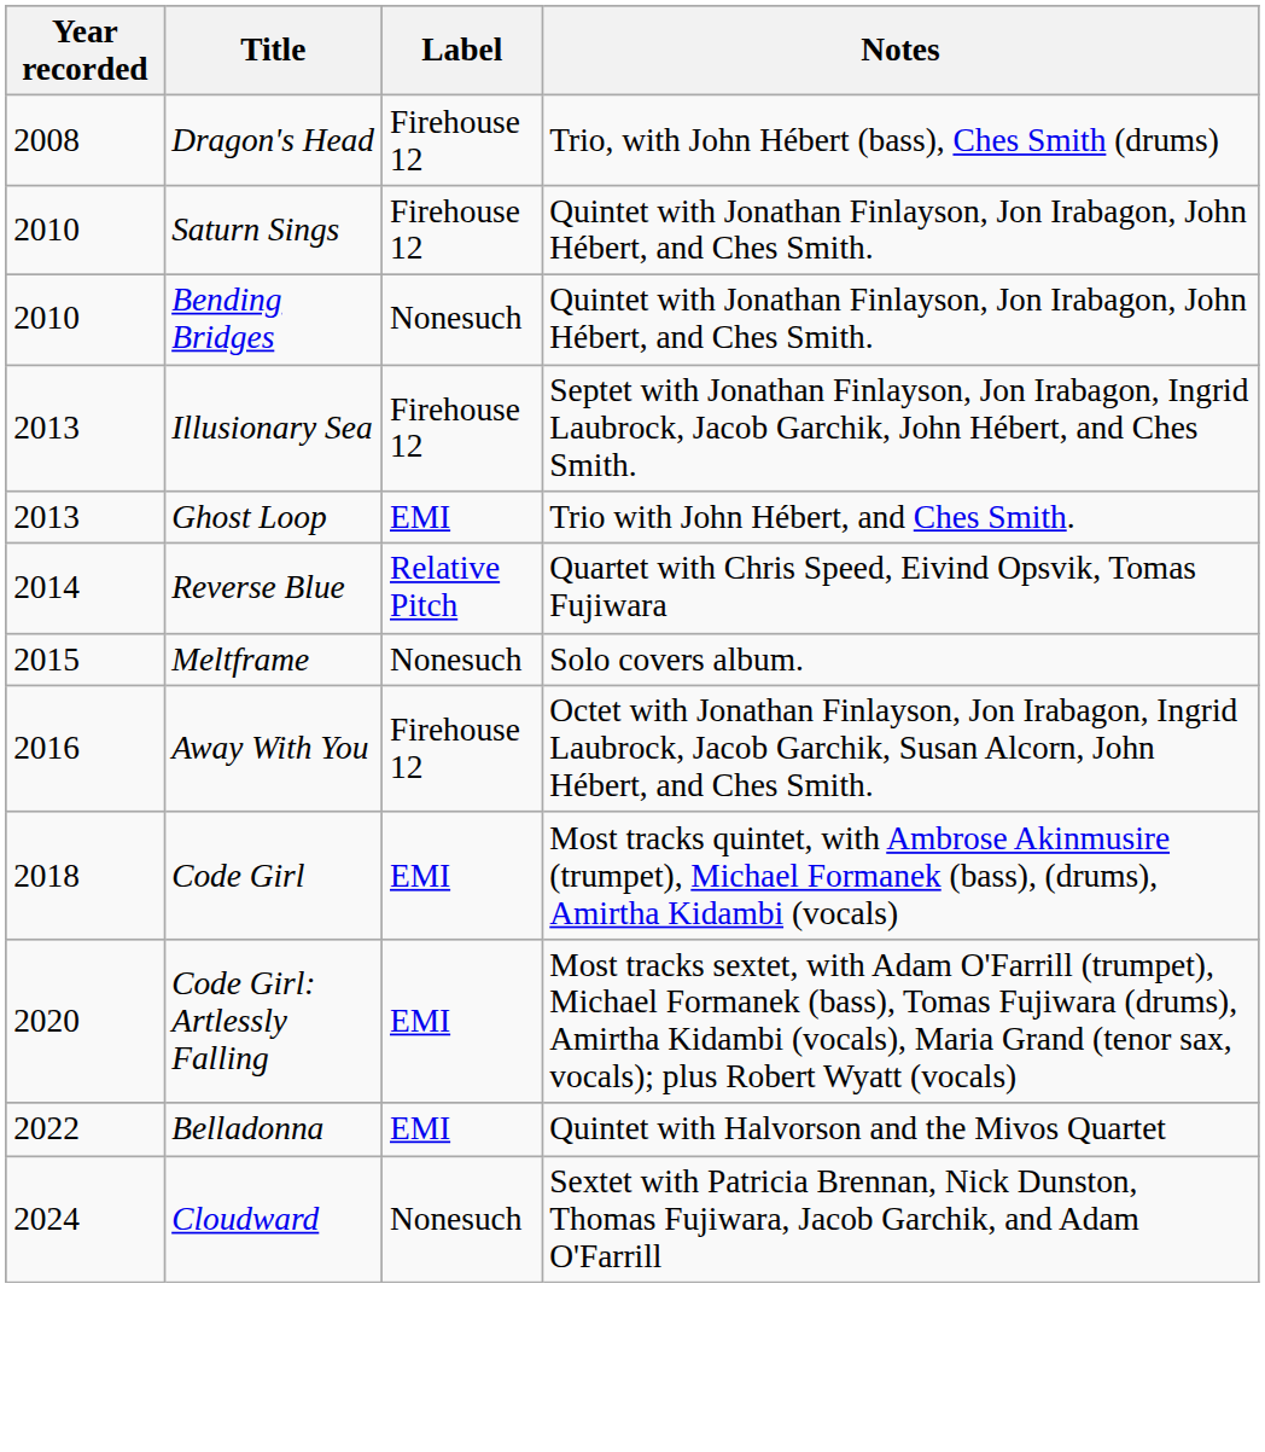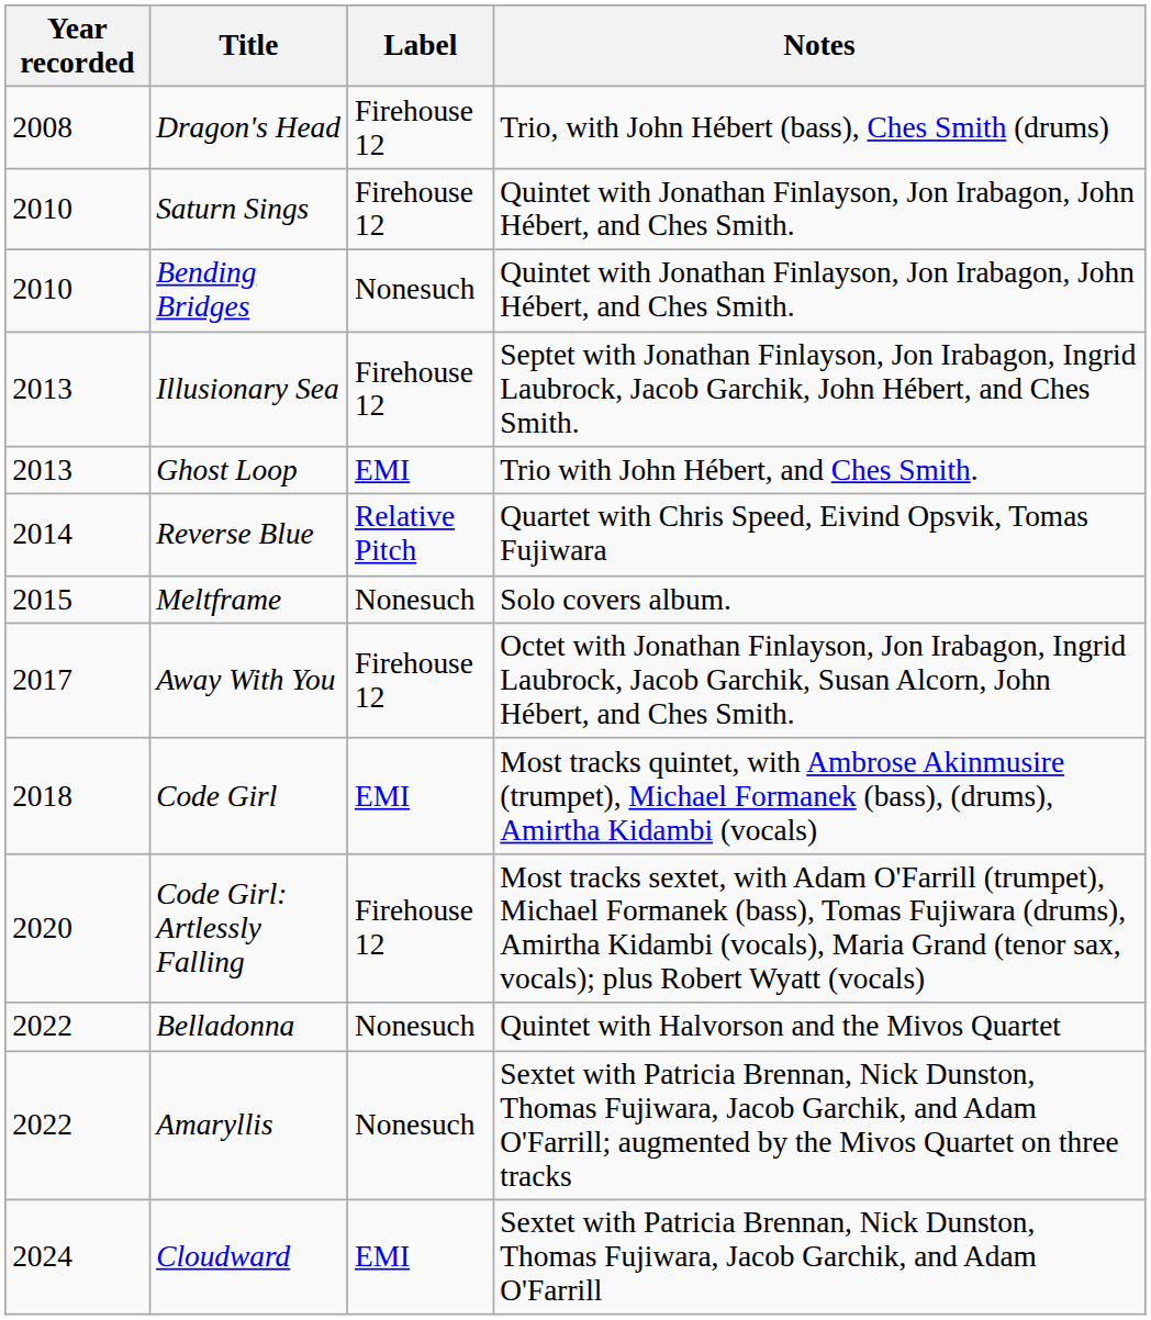 <table class="wikitable sortable">
 <tr>
 <th>Year recorded</th>
 <th>Title</th>
 <th>Label</th>
 <th>Notes</th>
 </tr>
 <tr>
 <td>2008</td>
 <td><em>Dragon's Head</em></td>
 <td>Firehouse 12</td>
 <td>Trio, with John Hébert (bass), <a href='#'>Ches Smith</a> (drums)</td>
 </tr>
 <tr>
 <td>2010</td>
 <td><em>Saturn Sings</em></td>
 <td>Firehouse 12</td>
 <td>Quintet with Jonathan Finlayson, Jon Irabagon, John Hébert, and Ches Smith.</td>
 </tr>
 <tr>
 <td>2010</td>
 <td><em><a href='#'>Bending Bridges</a></em></td>
 <td>Nonesuch</td>
 <td>Quintet with Jonathan Finlayson, Jon Irabagon, John Hébert, and Ches Smith.</td>
 </tr>
 <tr>
 <td>2013</td>
 <td><em>Illusionary Sea</em></td>
 <td>Firehouse 12</td>
 <td>Septet with Jonathan Finlayson, Jon Irabagon, Ingrid Laubrock, Jacob Garchik, John Hébert, and Ches Smith.</td>
 </tr>
 <tr>
 <td>2013</td>
 <td><em>Ghost Loop</em></td>
 <td><a href='#'>EMI</a></td>
 <td>Trio with John Hébert, and <a href='#'>Ches Smith</a>.</td>
 </tr>
 <tr>
 <td>2014</td>
 <td><em>Reverse Blue</em></td>
 <td><a href='#'>Relative Pitch</a></td>
 <td>Quartet with Chris Speed, Eivind Opsvik, Tomas Fujiwara</td>
 </tr>
 <tr>
 <td>2015</td>
 <td><em>Meltframe</em></td>
 <td>Nonesuch</td>
 <td>Solo covers album.</td>
 </tr>
 <tr>
-<td>2016</td>
+<td>2017</td>
 <td><em>Away With You</em></td>
 <td>Firehouse 12</td>
 <td>Octet with Jonathan Finlayson, Jon Irabagon, Ingrid Laubrock, Jacob Garchik, Susan Alcorn, John Hébert, and Ches Smith.</td>
 </tr>
 <tr>
 <td>2018</td>
 <td><em>Code Girl</em></td>
 <td><a href='#'>EMI</a></td>
 <td>Most tracks quintet, with <a href='#'>Ambrose Akinmusire</a> (trumpet), <a href='#'>Michael Formanek</a> (bass),  (drums), <a href='#'>Amirtha Kidambi</a> (vocals)</td>
 </tr>
 <tr>
 <td>2020</td>
 <td><em>Code Girl: Artlessly Falling</em></td>
-<td><a href='#'>EMI</a></td>
+<td>Firehouse 12</td>
 <td>Most tracks sextet, with Adam O'Farrill (trumpet), Michael Formanek (bass), Tomas Fujiwara (drums), Amirtha Kidambi (vocals), Maria Grand (tenor sax, vocals); plus Robert Wyatt (vocals)</td>
 </tr>
 <tr>
 <td>2022</td>
 <td><em>Belladonna</em></td>
-<td><a href='#'>EMI</a></td>
+<td>Nonesuch</td>
 <td>Quintet with Halvorson and the Mivos Quartet</td>
+</tr>
+<tr>
+<td>2022</td>
+<td><em>Amaryllis</em></td>
+<td>Nonesuch</td>
+<td>Sextet with Patricia Brennan, Nick Dunston, Thomas Fujiwara, Jacob Garchik, and Adam O'Farrill; augmented by the Mivos Quartet on three tracks</td>
 </tr>
 <tr>
 <td>2024</td>
 <td><em><a href='#'>Cloudward</a></em></td>
-<td>Nonesuch</td>
+<td><a href='#'>EMI</a></td>
 <td>Sextet with Patricia Brennan, Nick Dunston, Thomas Fujiwara, Jacob Garchik, and Adam O'Farrill</td>
 </tr>
 </table>
